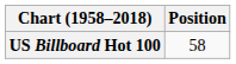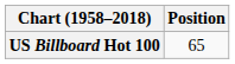 <table class="wikitable plainrowheaders plainrowheaders" style="text-align:center">
 <tr>
 <th>Chart (1958–2018)</th>
 <th>Position</th>
 </tr>
 <tr>
 <th scope="row">US <em>Billboard</em> Hot 100</th>
-<td>58</td>
+<td>65</td>
 </tr>
 </table>
